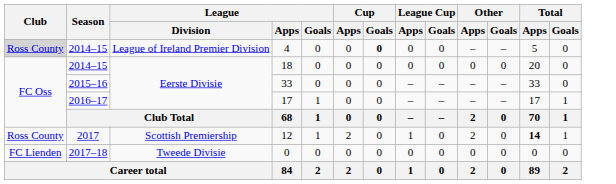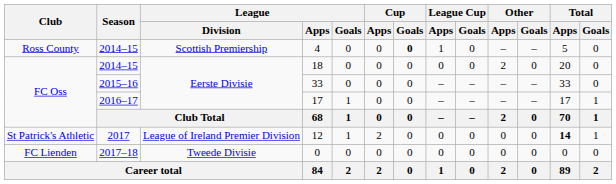 <table class=wikitable style="text-align: center;">
 <tr>
 <th rowspan=2>Club</th>
 <th rowspan=2>Season</th>
 <th colspan=3>League</th>
 <th colspan=2>Cup</th>
 <th colspan=2>League Cup</th>
 <th colspan=2>Other</th>
 <th colspan=2>Total</th>
 </tr>
 <tr>
 <th>Division</th>
 <th>Apps</th>
 <th>Goals</th>
 <th>Apps</th>
 <th>Goals</th>
 <th>Apps</th>
 <th>Goals</th>
 <th>Apps</th>
 <th>Goals</th>
 <th>Apps</th>
 <th>Goals</th>
 </tr>
 <tr>
-<td style="background: lightgrey;"><a href='#'>Ross County</a></td>
+<td><a href='#'>Ross County</a></td>
 <td><a href='#'>2014–15</a></td>
-<td><a href='#'>League of Ireland Premier Division</a></td>
+<td><a href='#'>Scottish Premiership</a></td>
 <td>4</td>
 <td>0</td>
 <td>0</td>
 <td><strong>0</strong></td>
-<td>0</td>
+<td>1</td>
 <td>0</td>
 <td>–</td>
 <td>–</td>
 <td>5</td>
 <td>0</td>
 </tr>
 <tr>
 <td rowspan="4"><a href='#'>FC Oss</a></td>
 <td><a href='#'>2014–15</a></td>
 <td rowspan="3"><a href='#'>Eerste Divisie</a></td>
 <td>18</td>
 <td>0</td>
 <td>0</td>
 <td>0</td>
 <td>0</td>
 <td>0</td>
-<td>0</td>
+<td>2</td>
 <td>0</td>
 <td>20</td>
 <td>0</td>
 </tr>
 <tr>
 <td><a href='#'>2015–16</a></td>
 <td>33</td>
 <td>0</td>
 <td>0</td>
 <td>0</td>
 <td>–</td>
 <td>–</td>
 <td>–</td>
 <td>–</td>
 <td>33</td>
 <td>0</td>
 </tr>
 <tr>
 <td><a href='#'>2016–17</a></td>
 <td>17</td>
 <td>1</td>
 <td>0</td>
 <td>0</td>
 <td>–</td>
 <td>–</td>
 <td>–</td>
 <td>–</td>
 <td>17</td>
 <td>1</td>
 </tr>
 <tr>
 <th colspan=2>Club Total</th>
 <th>68</th>
 <th>1</th>
 <th>0</th>
 <th>0</th>
 <th>–</th>
 <th>–</th>
 <th>2</th>
 <th>0</th>
 <th>70</th>
 <th>1</th>
 </tr>
 <tr>
-<td><a href='#'>Ross County</a></td>
+<td><a href='#'>St Patrick's Athletic</a></td>
 <td><a href='#'>2017</a></td>
-<td><a href='#'>Scottish Premiership</a></td>
+<td><a href='#'>League of Ireland Premier Division</a></td>
 <td>12</td>
 <td>1</td>
 <td>2</td>
 <td>0</td>
-<td>1</td>
 <td>0</td>
-<td>2</td>
+<td>0</td>
+<td>0</td>
 <td>0</td>
 <td><strong>14</strong></td>
 <td>1</td>
 </tr>
 <tr>
 <td><a href='#'>FC Lienden</a></td>
 <td><a href='#'>2017–18</a></td>
 <td><a href='#'>Tweede Divisie</a></td>
 <td>0</td>
 <td>0</td>
 <td>0</td>
 <td>0</td>
 <td>0</td>
 <td>0</td>
 <td>0</td>
 <td>0</td>
 <td>0</td>
 <td>0</td>
 </tr>
 <tr>
 <th colspan="3">Career total</th>
 <th>84</th>
 <th>2</th>
 <th>2</th>
 <th>0</th>
 <th>1</th>
 <th>0</th>
 <th>2</th>
 <th>0</th>
 <th>89</th>
 <th>2</th>
 </tr>
 </table>
